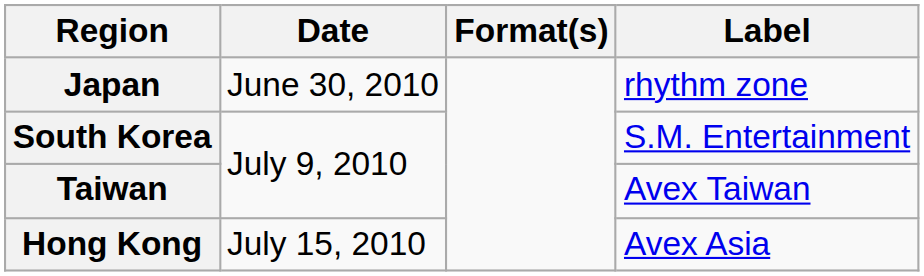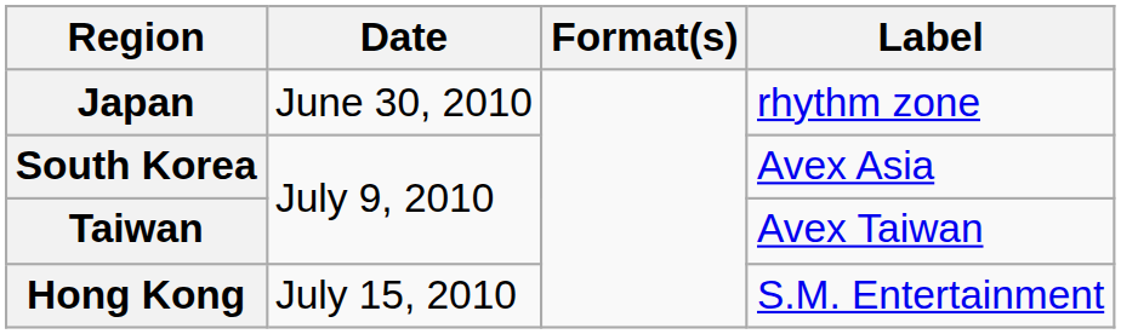 <table class="wikitable plainrowheaders">
 <tr>
 <th scope="col">Region</th>
 <th scope="col">Date</th>
 <th scope="col">Format(s)</th>
 <th scope="col">Label</th>
 </tr>
 <tr>
 <th scope="row">Japan</th>
 <td>June 30, 2010</td>
 <td rowspan="4"></td>
 <td><a href='#'>rhythm zone</a></td>
 </tr>
 <tr>
 <th scope="row">South Korea</th>
 <td rowspan="2">July 9, 2010</td>
-<td><a href='#'>S.M. Entertainment</a></td>
+<td><a href='#'>Avex Asia</a></td>
 </tr>
 <tr>
 <th scope="row">Taiwan</th>
 <td><a href='#'>Avex Taiwan</a></td>
 </tr>
 <tr>
 <th scope="row">Hong Kong</th>
 <td>July 15, 2010</td>
-<td><a href='#'>Avex Asia</a></td>
+<td><a href='#'>S.M. Entertainment</a></td>
 </tr>
 </table>
